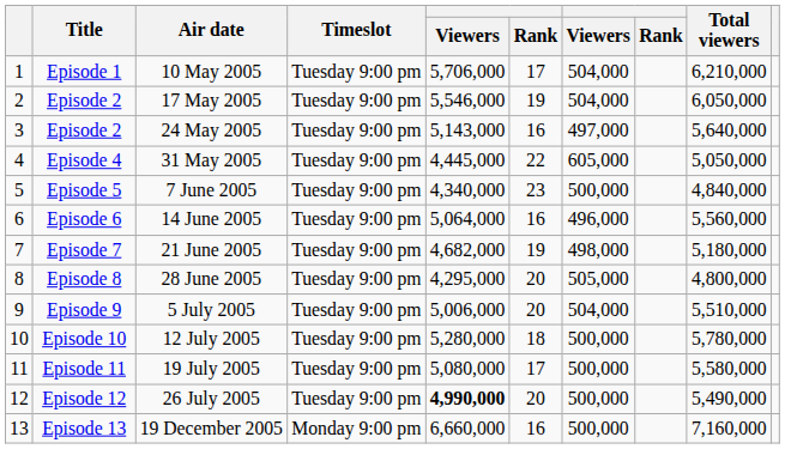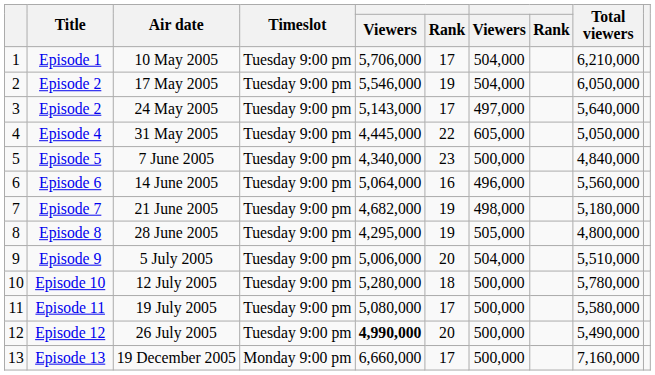 <table class="wikitable" style="text-align:center">
 <tr>
 <th rowspan="2"></th>
 <th width="80" rowspan="2">Title</th>
 <th rowspan="2">Air date</th>
 <th rowspan="2">Timeslot</th>
 <th colspan="2"></th>
 <th colspan="2"></th>
 <th rowspan="2">Total<br>viewers</th>
 <th rowspan="2"></th>
 </tr>
 <tr>
 <th>Viewers</th>
 <th>Rank</th>
 <th>Viewers</th>
 <th>Rank</th>
 </tr>
 <tr>
 <td>1</td>
 <td><a href='#'>Episode 1</a></td>
 <td>10 May 2005</td>
 <td>Tuesday 9:00 pm</td>
 <td>5,706,000</td>
 <td>17</td>
 <td>504,000</td>
 <td></td>
 <td>6,210,000</td>
 <td></td>
 </tr>
 <tr>
 <td>2</td>
 <td><a href='#'>Episode 2</a></td>
 <td>17 May 2005</td>
 <td>Tuesday 9:00 pm</td>
 <td>5,546,000</td>
 <td>19</td>
 <td>504,000</td>
 <td></td>
 <td>6,050,000</td>
 <td></td>
 </tr>
 <tr>
 <td>3</td>
 <td><a href='#'>Episode 2</a></td>
 <td>24 May 2005</td>
 <td>Tuesday 9:00 pm</td>
 <td>5,143,000</td>
-<td>16</td>
+<td>17</td>
 <td>497,000</td>
 <td></td>
 <td>5,640,000</td>
 <td></td>
 </tr>
 <tr>
 <td>4</td>
 <td><a href='#'>Episode 4</a></td>
 <td>31 May 2005</td>
 <td>Tuesday 9:00 pm</td>
 <td>4,445,000</td>
 <td>22</td>
 <td>605,000</td>
 <td></td>
 <td>5,050,000</td>
 <td></td>
 </tr>
 <tr>
 <td>5</td>
 <td><a href='#'>Episode 5</a></td>
 <td>7 June 2005</td>
 <td>Tuesday 9:00 pm</td>
 <td>4,340,000</td>
 <td>23</td>
 <td>500,000</td>
 <td></td>
 <td>4,840,000</td>
 <td></td>
 </tr>
 <tr>
 <td>6</td>
 <td><a href='#'>Episode 6</a></td>
 <td>14 June 2005</td>
 <td>Tuesday 9:00 pm</td>
 <td>5,064,000</td>
 <td>16</td>
 <td>496,000</td>
 <td></td>
 <td>5,560,000</td>
 <td></td>
 </tr>
 <tr>
 <td>7</td>
 <td><a href='#'>Episode 7</a></td>
 <td>21 June 2005</td>
 <td>Tuesday 9:00 pm</td>
 <td>4,682,000</td>
 <td>19</td>
 <td>498,000</td>
 <td></td>
 <td>5,180,000</td>
 <td></td>
 </tr>
 <tr>
 <td>8</td>
 <td><a href='#'>Episode 8</a></td>
 <td>28 June 2005</td>
 <td>Tuesday 9:00 pm</td>
 <td>4,295,000</td>
-<td>20</td>
+<td>19</td>
 <td>505,000</td>
 <td></td>
 <td>4,800,000</td>
 <td></td>
 </tr>
 <tr>
 <td>9</td>
 <td><a href='#'>Episode 9</a></td>
 <td>5 July 2005</td>
 <td>Tuesday 9:00 pm</td>
 <td>5,006,000</td>
 <td>20</td>
 <td>504,000</td>
 <td></td>
 <td>5,510,000</td>
 <td></td>
 </tr>
 <tr>
 <td>10</td>
 <td><a href='#'>Episode 10</a></td>
 <td>12 July 2005</td>
 <td>Tuesday 9:00 pm</td>
 <td>5,280,000</td>
 <td>18</td>
 <td>500,000</td>
 <td></td>
 <td>5,780,000</td>
 <td></td>
 </tr>
 <tr>
 <td>11</td>
 <td><a href='#'>Episode 11</a></td>
 <td>19 July 2005</td>
 <td>Tuesday 9:00 pm</td>
 <td>5,080,000</td>
 <td>17</td>
 <td>500,000</td>
 <td></td>
 <td>5,580,000</td>
 <td></td>
 </tr>
 <tr>
 <td>12</td>
 <td><a href='#'>Episode 12</a></td>
 <td>26 July 2005</td>
 <td>Tuesday 9:00 pm</td>
 <td><strong>4,990,000</strong></td>
 <td>20</td>
 <td>500,000</td>
 <td></td>
 <td>5,490,000</td>
 <td></td>
 </tr>
 <tr>
 <td>13</td>
 <td><a href='#'>Episode 13</a></td>
 <td>19 December 2005</td>
 <td>Monday 9:00 pm</td>
 <td>6,660,000</td>
-<td>16</td>
+<td>17</td>
 <td>500,000</td>
 <td></td>
 <td>7,160,000</td>
 <td></td>
 </tr>
 </table>
